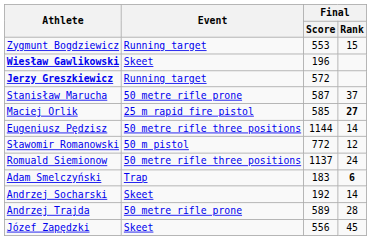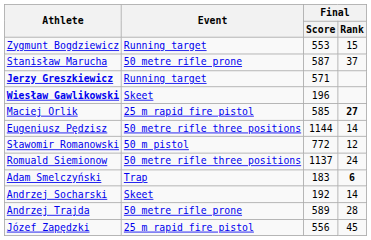 <table class="wikitable" style="font-size:90%">
 <tr>
 <th rowspan="2">Athlete</th>
 <th rowspan="2">Event</th>
 <th colspan="2">Final</th>
 </tr>
 <tr>
 <th>Score</th>
 <th>Rank</th>
 </tr>
 <tr>
 <td><a href='#'>Zygmunt Bogdziewicz</a></td>
 <td><a href='#'>Running target</a></td>
 <td style="text-align:center;">553</td>
 <td style="text-align:center;">15</td>
 </tr>
 <tr>
+<td><a href='#'>Stanisław Marucha</a></td>
+<td><a href='#'>50 metre rifle prone</a></td>
+<td style="text-align:center;">587</td>
+<td style="text-align:center;">37</td>
+</tr>
+<tr>
+<td><strong><a href='#'>Jerzy Greszkiewicz</a></strong></td>
+<td><a href='#'>Running target</a></td>
+<td style="text-align:center;">571</td>
+<td style="text-align:center;"></td>
+</tr>
+<tr>
 <td><strong><a href='#'>Wiesław Gawlikowski</a></strong></td>
 <td><a href='#'>Skeet</a></td>
 <td style="text-align:center;">196</td>
 <td style="text-align:center;"></td>
-</tr>
-<tr>
-<td><strong><a href='#'>Jerzy Greszkiewicz</a></strong></td>
-<td><a href='#'>Running target</a></td>
-<td style="text-align:center;">572</td>
-<td style="text-align:center;"></td>
-</tr>
-<tr>
-<td><a href='#'>Stanisław Marucha</a></td>
-<td><a href='#'>50 metre rifle prone</a></td>
-<td style="text-align:center;">587</td>
-<td style="text-align:center;">37</td>
 </tr>
 <tr>
 <td><a href='#'>Maciej Orlik</a></td>
 <td><a href='#'>25 m rapid fire pistol</a></td>
 <td style="text-align:center;">585</td>
 <td style="text-align:center;"><strong>27</strong></td>
 </tr>
 <tr>
 <td><a href='#'>Eugeniusz Pędzisz</a></td>
 <td><a href='#'>50 metre rifle three positions</a></td>
 <td style="text-align:center;">1144</td>
 <td style="text-align:center;">14</td>
 </tr>
 <tr>
 <td><a href='#'>Sławomir Romanowski</a></td>
 <td><a href='#'>50 m pistol</a></td>
 <td style="text-align:center;">772</td>
 <td style="text-align:center;">12</td>
 </tr>
 <tr>
 <td><a href='#'>Romuald Siemionow</a></td>
 <td><a href='#'>50 metre rifle three positions</a></td>
 <td style="text-align:center;">1137</td>
 <td style="text-align:center;">24</td>
 </tr>
 <tr>
 <td><a href='#'>Adam Smelczyński</a></td>
 <td><a href='#'>Trap</a></td>
 <td style="text-align:center;">183</td>
 <td style="text-align:center;"><strong>6</strong></td>
 </tr>
 <tr>
 <td><a href='#'>Andrzej Socharski</a></td>
 <td><a href='#'>Skeet</a></td>
 <td style="text-align:center;">192</td>
 <td style="text-align:center;">14</td>
 </tr>
 <tr>
 <td><a href='#'>Andrzej Trajda</a></td>
 <td><a href='#'>50 metre rifle prone</a></td>
 <td style="text-align:center;">589</td>
 <td style="text-align:center;">28</td>
 </tr>
 <tr>
 <td><a href='#'>Józef Zapędzki</a></td>
-<td><a href='#'>Skeet</a></td>
+<td><a href='#'>25 m rapid fire pistol</a></td>
 <td style="text-align:center;">556</td>
 <td style="text-align:center;">45</td>
 </tr>
 </table>
